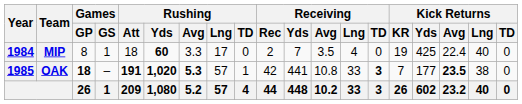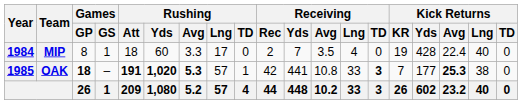 <table class=wikitable style="text-align:center">
 <tr>
 <th rowspan="2">Year</th>
 <th rowspan="2">Team</th>
 <th colspan="2">Games</th>
 <th colspan="5">Rushing</th>
 <th colspan="5">Receiving</th>
 <th colspan="5">Kick Returns</th>
 </tr>
 <tr>
 <th>GP</th>
 <th>GS</th>
 <th>Att</th>
 <th>Yds</th>
 <th>Avg</th>
 <th>Lng</th>
 <th>TD</th>
 <th>Rec</th>
 <th>Yds</th>
 <th>Avg</th>
 <th>Lng</th>
 <th>TD</th>
 <th>KR</th>
 <th>Yds</th>
 <th>Avg</th>
 <th>Lng</th>
 <th>TD</th>
 </tr>
 <tr>
 <th><a href='#'>1984</a></th>
 <th><a href='#'>MIP</a></th>
 <td>8</td>
 <td>1</td>
 <td>18</td>
-<td><strong>60</strong></td>
+<td>60</td>
 <td>3.3</td>
 <td>17</td>
 <td>0</td>
 <td>2</td>
 <td>7</td>
 <td>3.5</td>
 <td>4</td>
 <td>0</td>
 <td>19</td>
-<td>425</td>
+<td>428</td>
 <td>22.4</td>
 <td>40</td>
 <td>0</td>
 </tr>
 <tr>
 <th><a href='#'>1985</a></th>
 <th><a href='#'>OAK</a></th>
 <td><strong>18</strong></td>
 <td>–</td>
 <td><strong>191</strong></td>
 <td><strong>1,020</strong></td>
 <td><strong>5.3</strong></td>
 <td>57</td>
 <td>1</td>
 <td>42</td>
 <td>441</td>
 <td>10.8</td>
 <td>33</td>
 <td><strong>3</strong></td>
 <td>7</td>
 <td>177</td>
-<td><strong>23.5</strong></td>
+<td><strong>25.3</strong></td>
 <td>38</td>
 <td>0</td>
 </tr>
 <tr>
 <th colspan="2"></th>
 <th>26</th>
 <th>1</th>
 <th>209</th>
 <th>1,080</th>
 <th>5.2</th>
 <th>57</th>
 <th>4</th>
 <th>44</th>
 <th>448</th>
 <th>10.2</th>
 <th>33</th>
 <th>3</th>
 <th>26</th>
 <th>602</th>
 <th>23.2</th>
 <th>40</th>
 <th>0</th>
 </tr>
 </table>
